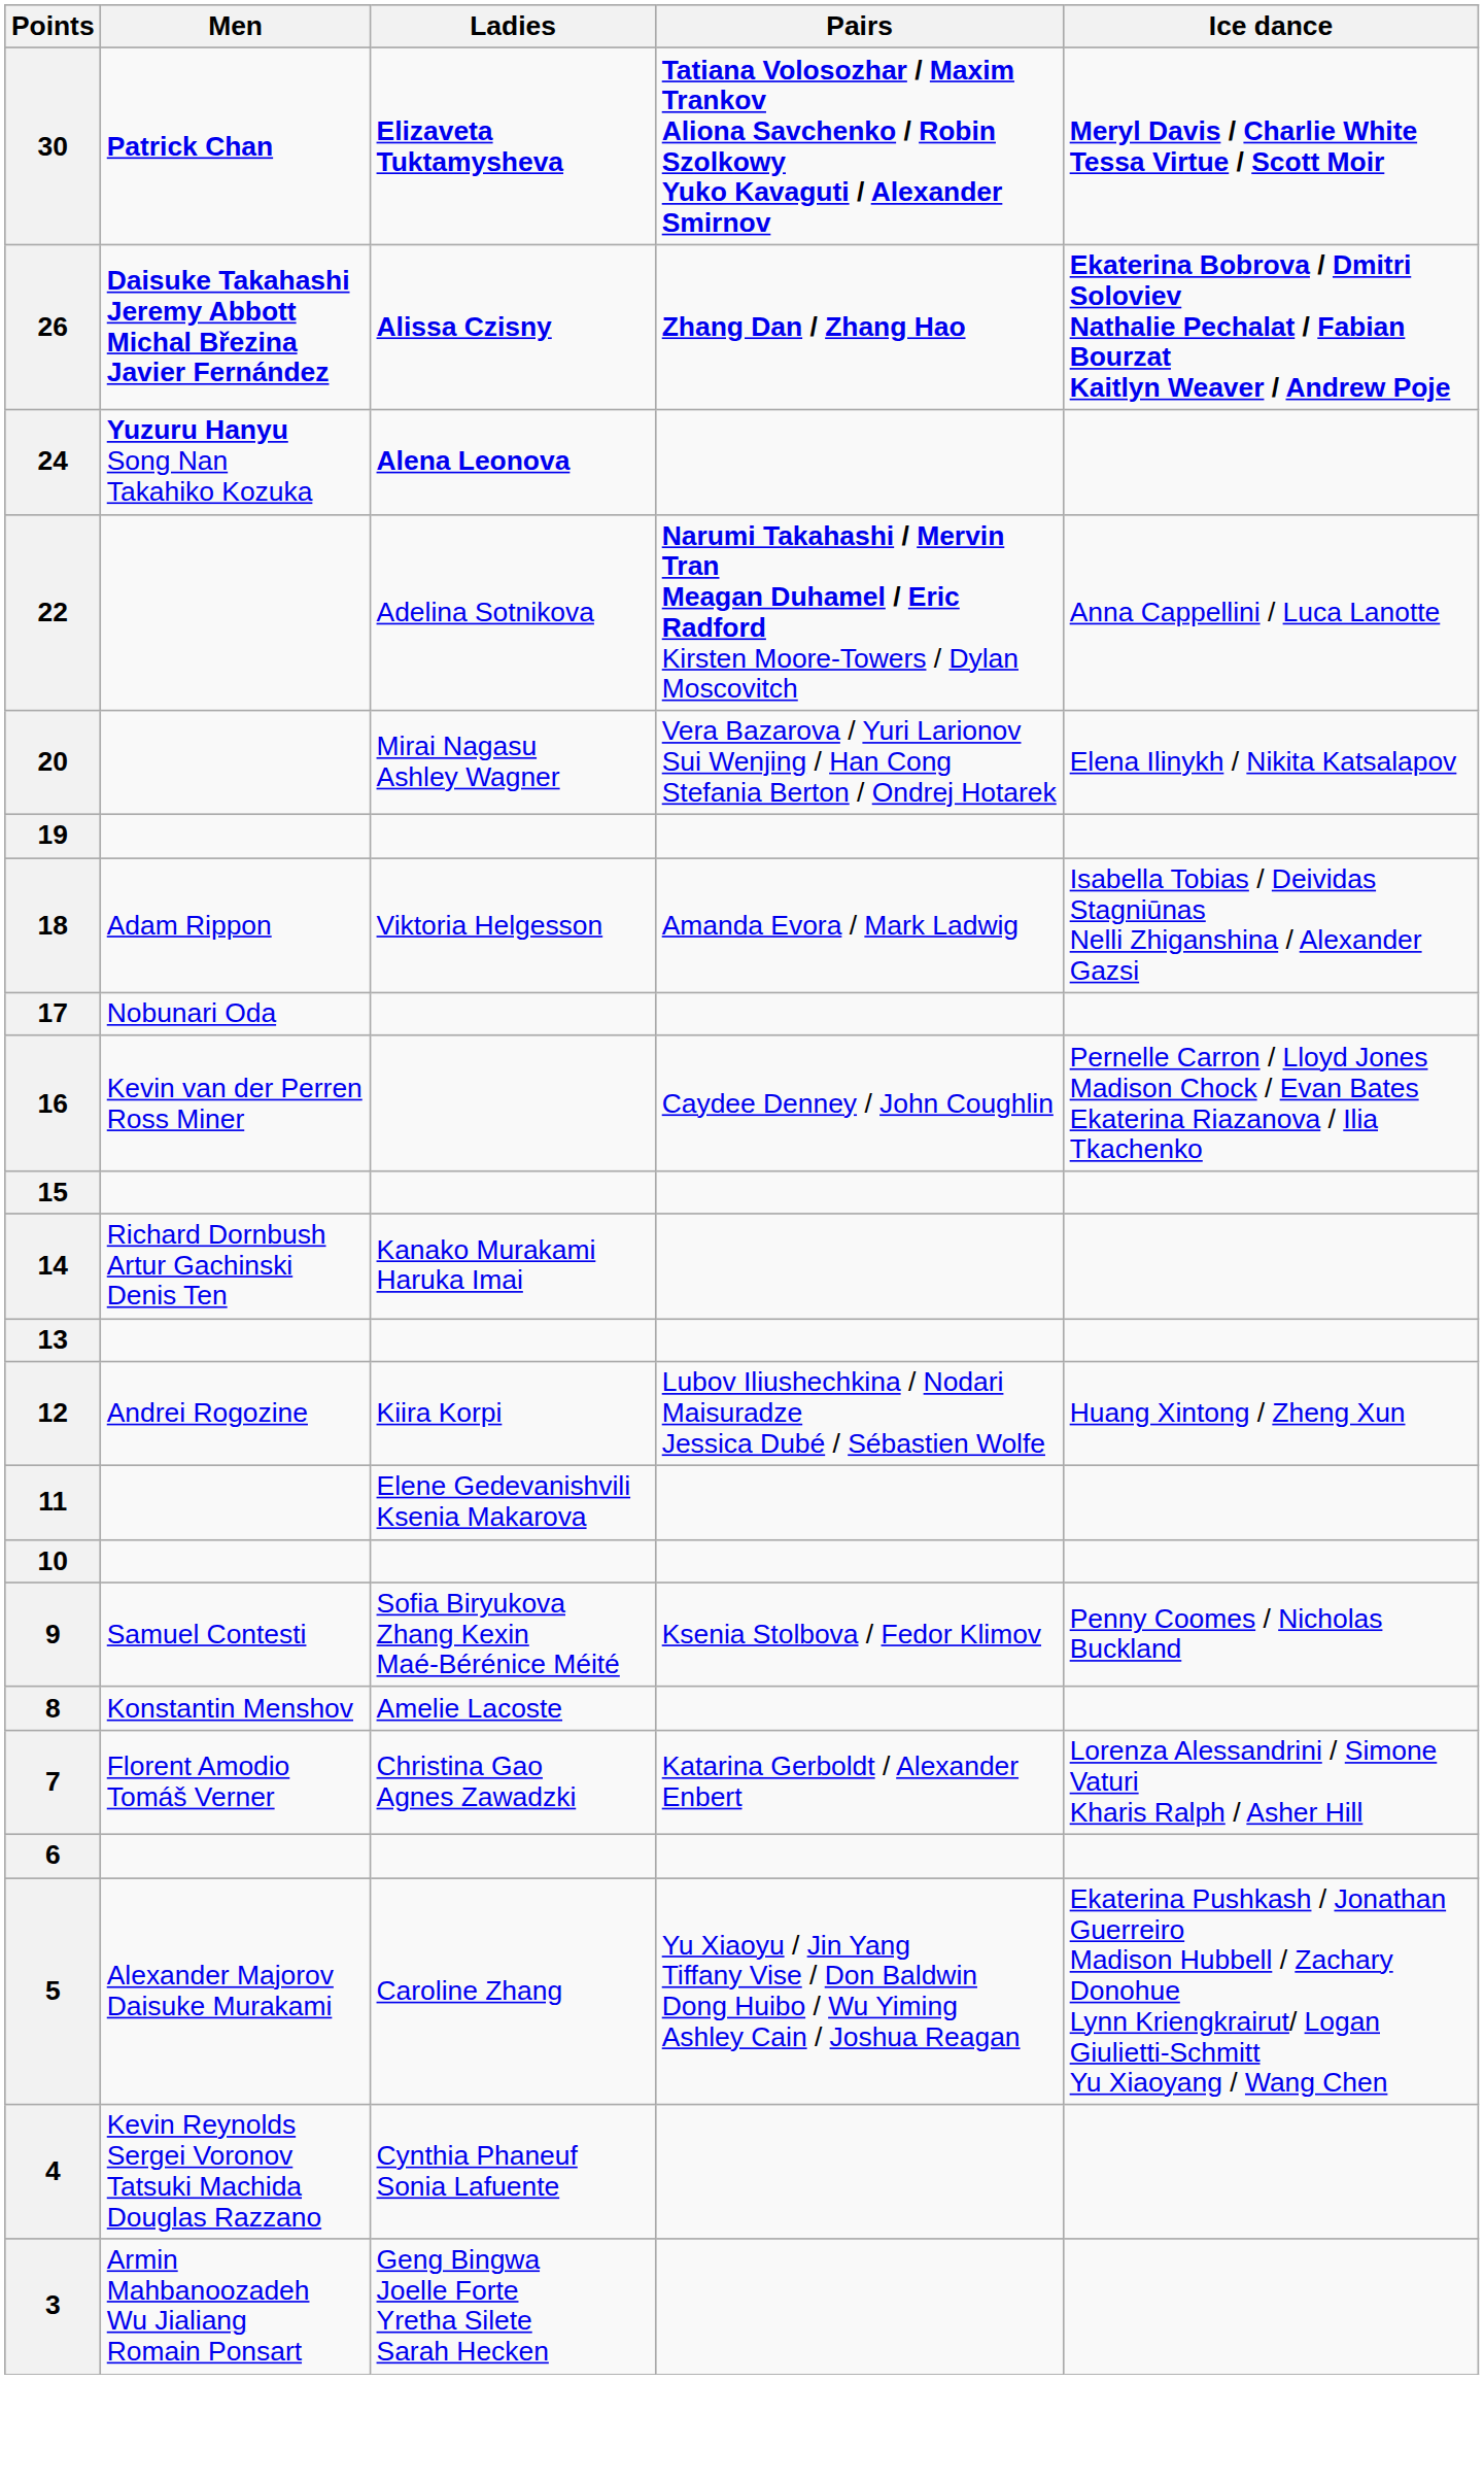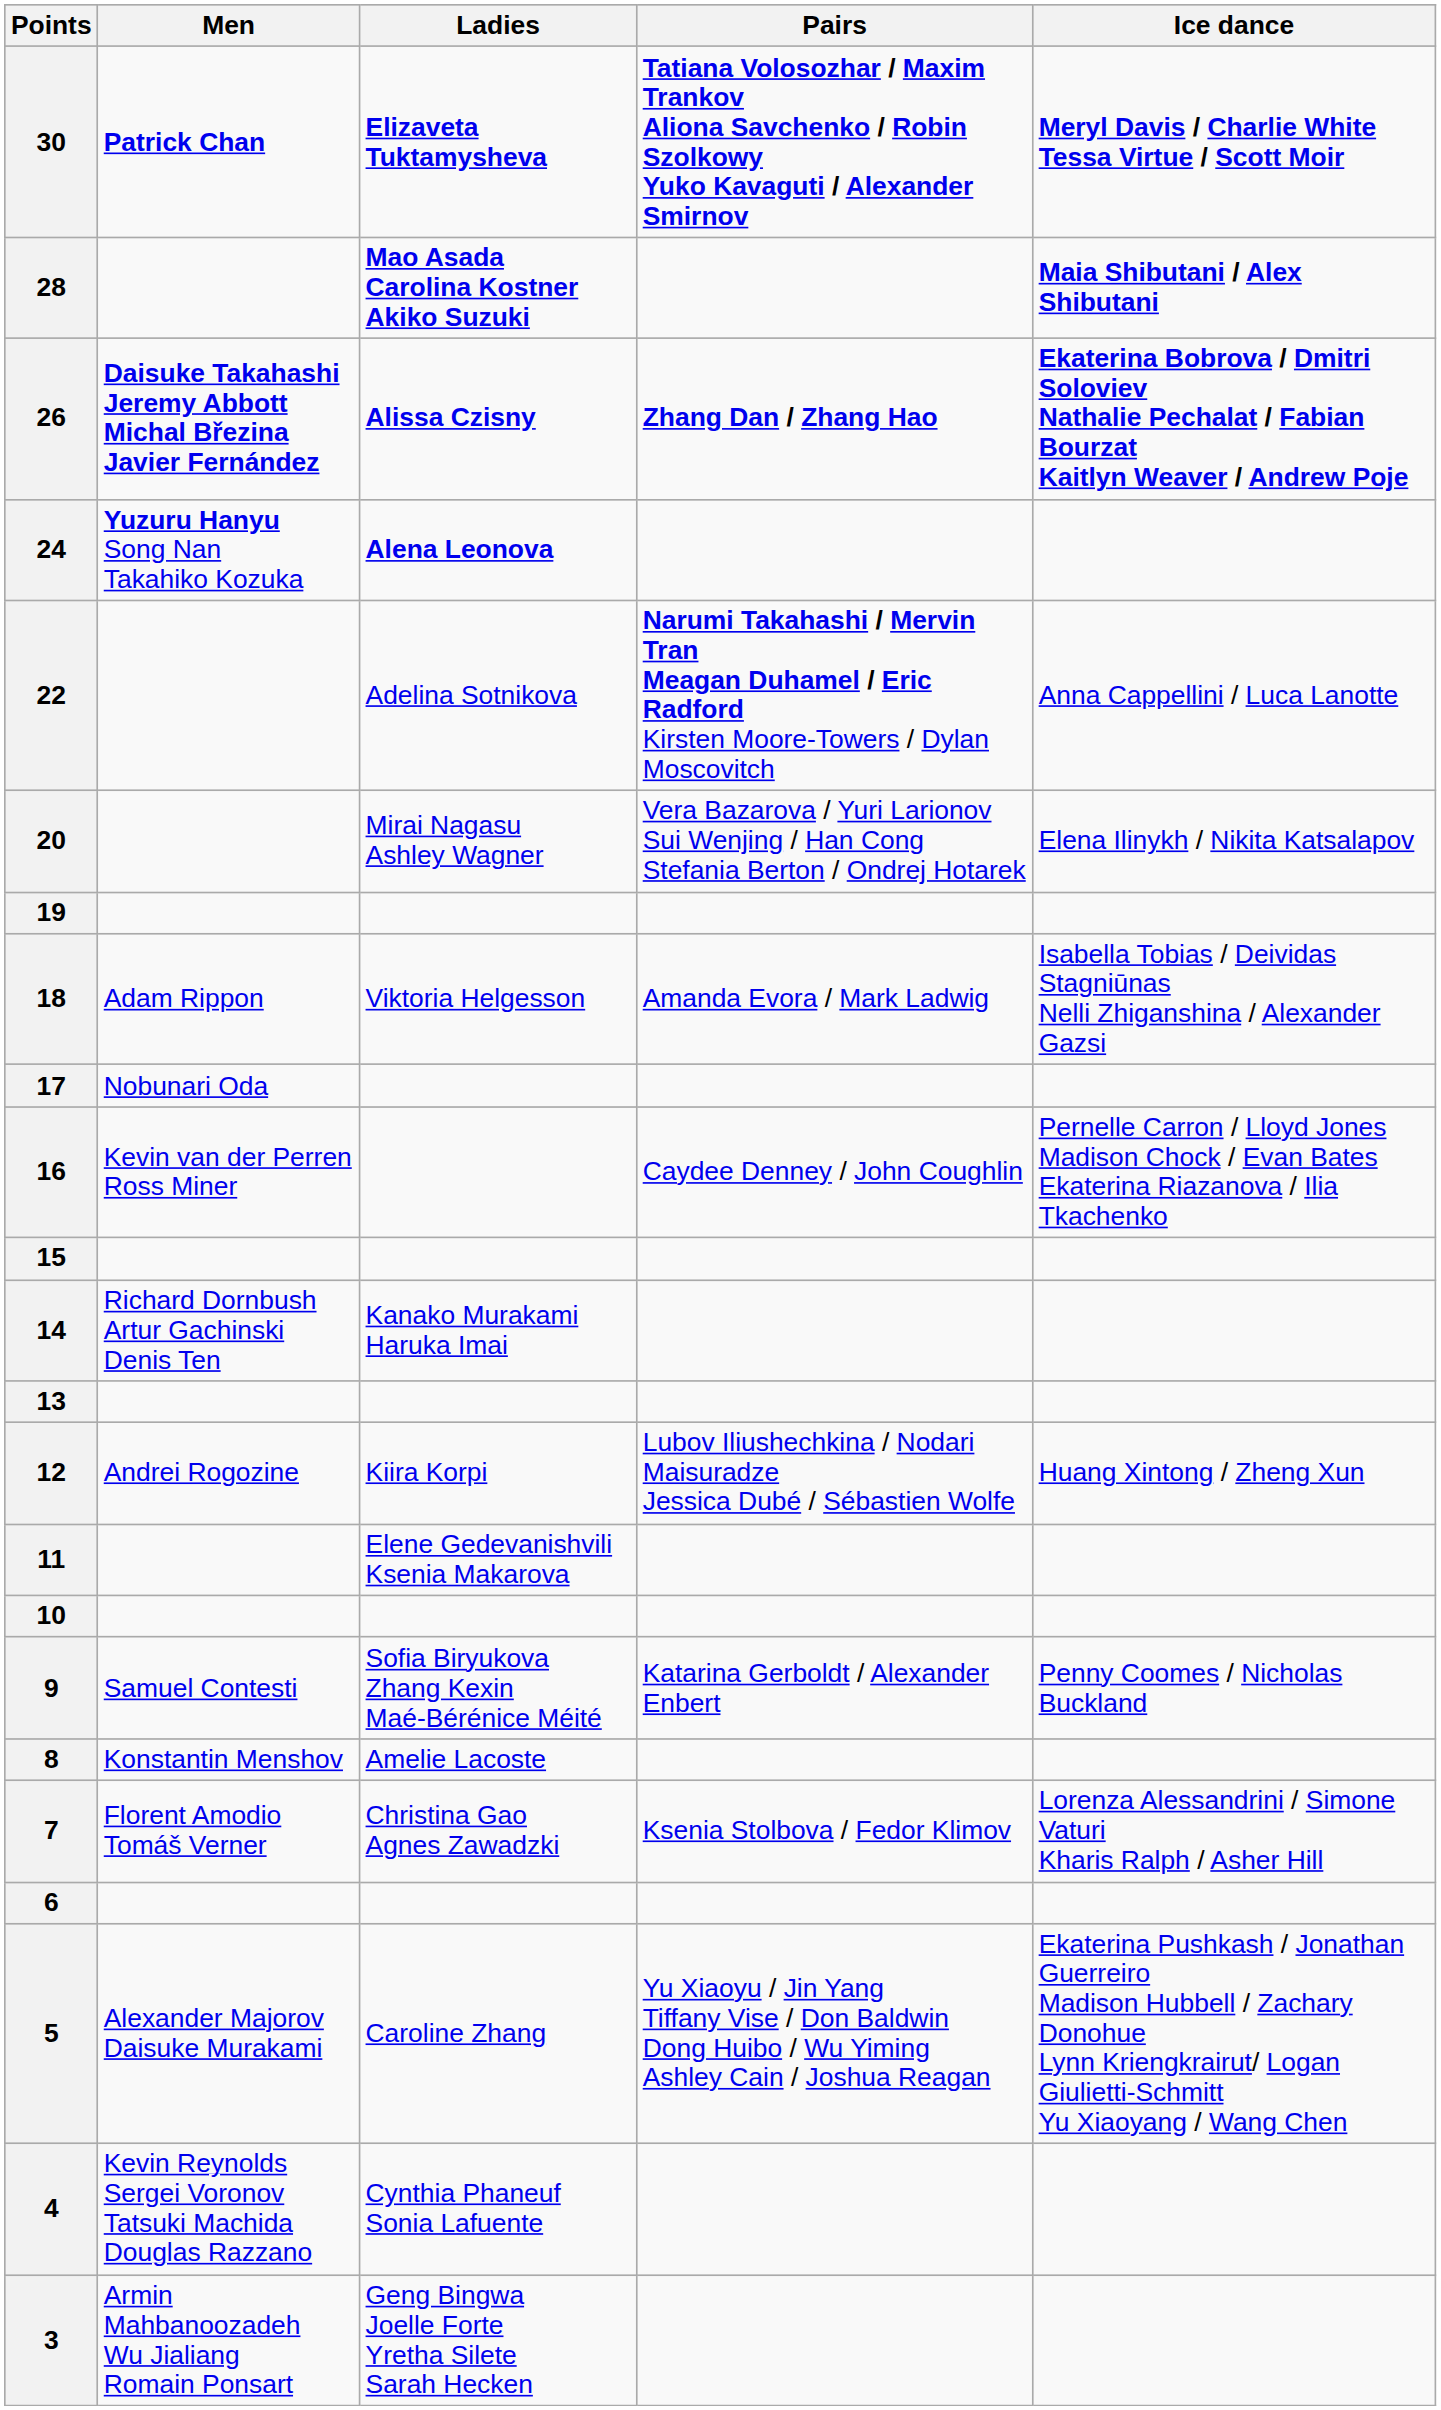 <table class="wikitable">
 <tr>
 <th>Points</th>
 <th>Men</th>
 <th>Ladies</th>
 <th>Pairs</th>
 <th>Ice dance</th>
 </tr>
 <tr>
 <th>30</th>
 <td> <strong><a href='#'>Patrick Chan</a></strong></td>
 <td> <strong><a href='#'>Elizaveta Tuktamysheva</a></strong></td>
 <td> <strong><a href='#'>Tatiana Volosozhar</a> / <a href='#'>Maxim Trankov</a></strong> <br>  <strong><a href='#'>Aliona Savchenko</a> / <a href='#'>Robin Szolkowy</a></strong> <br>  <strong><a href='#'>Yuko Kavaguti</a> / <a href='#'>Alexander Smirnov</a></strong></td>
 <td> <strong><a href='#'>Meryl Davis</a> / <a href='#'>Charlie White</a></strong> <br>  <strong><a href='#'>Tessa Virtue</a> / <a href='#'>Scott Moir</a></strong></td>
+</tr>
+<tr>
+<th>28</th>
+<td></td>
+<td> <strong><a href='#'>Mao Asada</a></strong> <br>  <strong><a href='#'>Carolina Kostner</a></strong> <br>  <strong><a href='#'>Akiko Suzuki</a></strong></td>
+<td></td>
+<td> <strong><a href='#'>Maia Shibutani</a> / <a href='#'>Alex Shibutani</a></strong></td>
 </tr>
 <tr>
 <th>26</th>
 <td> <strong><a href='#'>Daisuke Takahashi</a></strong> <br>  <strong><a href='#'>Jeremy Abbott</a></strong> <br>  <strong><a href='#'>Michal Březina</a></strong> <br>  <strong><a href='#'>Javier Fernández</a></strong></td>
 <td> <strong><a href='#'>Alissa Czisny</a></strong></td>
 <td> <strong><a href='#'>Zhang Dan</a> / <a href='#'>Zhang Hao</a></strong></td>
 <td> <strong><a href='#'>Ekaterina Bobrova</a> / <a href='#'>Dmitri Soloviev</a></strong> <br>  <strong><a href='#'>Nathalie Pechalat</a> / <a href='#'>Fabian Bourzat</a></strong> <br>  <strong><a href='#'>Kaitlyn Weaver</a> / <a href='#'>Andrew Poje</a></strong></td>
 </tr>
 <tr>
 <th>24</th>
 <td> <strong><a href='#'>Yuzuru Hanyu</a></strong> <br>  <a href='#'>Song Nan</a> <br>  <a href='#'>Takahiko Kozuka</a></td>
 <td> <strong><a href='#'>Alena Leonova</a></strong></td>
 <td></td>
 <td></td>
 </tr>
 <tr>
 <th>22</th>
 <td></td>
 <td> <a href='#'>Adelina Sotnikova</a></td>
 <td> <strong><a href='#'>Narumi Takahashi</a> / <a href='#'>Mervin Tran</a></strong> <br>  <strong><a href='#'>Meagan Duhamel</a> / <a href='#'>Eric Radford</a></strong> <br>  <a href='#'>Kirsten Moore-Towers</a> / <a href='#'>Dylan Moscovitch</a></td>
 <td> <a href='#'>Anna Cappellini</a> / <a href='#'>Luca Lanotte</a></td>
 </tr>
 <tr>
 <th>20</th>
 <td></td>
 <td> <a href='#'>Mirai Nagasu</a> <br>  <a href='#'>Ashley Wagner</a></td>
 <td> <a href='#'>Vera Bazarova</a> / <a href='#'>Yuri Larionov</a> <br>  <a href='#'>Sui Wenjing</a> / <a href='#'>Han Cong</a> <br>  <a href='#'>Stefania Berton</a> / <a href='#'>Ondrej Hotarek</a></td>
 <td> <a href='#'>Elena Ilinykh</a> / <a href='#'>Nikita Katsalapov</a></td>
 </tr>
 <tr>
 <th>19</th>
 <td></td>
 <td></td>
 <td></td>
 <td></td>
 </tr>
 <tr>
 <th>18</th>
 <td> <a href='#'>Adam Rippon</a></td>
 <td> <a href='#'>Viktoria Helgesson</a></td>
 <td> <a href='#'>Amanda Evora</a> / <a href='#'>Mark Ladwig</a></td>
 <td> <a href='#'>Isabella Tobias</a> / <a href='#'>Deividas Stagniūnas</a> <br>  <a href='#'>Nelli Zhiganshina</a> / <a href='#'>Alexander Gazsi</a></td>
 </tr>
 <tr>
 <th>17</th>
 <td> <a href='#'>Nobunari Oda</a></td>
 <td></td>
 <td></td>
 <td></td>
 </tr>
 <tr>
 <th>16</th>
 <td> <a href='#'>Kevin van der Perren</a> <br>  <a href='#'>Ross Miner</a></td>
 <td></td>
 <td> <a href='#'>Caydee Denney</a> / <a href='#'>John Coughlin</a></td>
 <td> <a href='#'>Pernelle Carron</a> / <a href='#'>Lloyd Jones</a> <br>  <a href='#'>Madison Chock</a> / <a href='#'>Evan Bates</a> <br>  <a href='#'>Ekaterina Riazanova</a> / <a href='#'>Ilia Tkachenko</a></td>
 </tr>
 <tr>
 <th>15</th>
 <td></td>
 <td></td>
 <td></td>
 <td></td>
 </tr>
 <tr>
 <th>14</th>
 <td> <a href='#'>Richard Dornbush</a> <br>  <a href='#'>Artur Gachinski</a> <br>  <a href='#'>Denis Ten</a></td>
 <td> <a href='#'>Kanako Murakami</a> <br>  <a href='#'>Haruka Imai</a></td>
 <td></td>
 <td></td>
 </tr>
 <tr>
 <th>13</th>
 <td></td>
 <td></td>
 <td></td>
 <td></td>
 </tr>
 <tr>
 <th>12</th>
 <td> <a href='#'>Andrei Rogozine</a></td>
 <td> <a href='#'>Kiira Korpi</a></td>
 <td> <a href='#'>Lubov Iliushechkina</a> / <a href='#'>Nodari Maisuradze</a> <br>  <a href='#'>Jessica Dubé</a> / <a href='#'>Sébastien Wolfe</a></td>
 <td> <a href='#'>Huang Xintong</a> / <a href='#'>Zheng Xun</a></td>
 </tr>
 <tr>
 <th>11</th>
 <td></td>
 <td> <a href='#'>Elene Gedevanishvili</a> <br>  <a href='#'>Ksenia Makarova</a></td>
 <td></td>
 <td></td>
 </tr>
 <tr>
 <th>10</th>
 <td></td>
 <td></td>
 <td></td>
 <td></td>
 </tr>
 <tr>
 <th>9</th>
 <td> <a href='#'>Samuel Contesti</a></td>
 <td> <a href='#'>Sofia Biryukova</a> <br>  <a href='#'>Zhang Kexin</a> <br>  <a href='#'>Maé-Bérénice Méité</a></td>
-<td> <a href='#'>Ksenia Stolbova</a> / <a href='#'>Fedor Klimov</a></td>
+<td> <a href='#'>Katarina Gerboldt</a> / <a href='#'>Alexander Enbert</a></td>
 <td> <a href='#'>Penny Coomes</a> / <a href='#'>Nicholas Buckland</a></td>
 </tr>
 <tr>
 <th>8</th>
 <td> <a href='#'>Konstantin Menshov</a></td>
 <td> <a href='#'>Amelie Lacoste</a></td>
 <td></td>
 <td></td>
 </tr>
 <tr>
 <th>7</th>
 <td> <a href='#'>Florent Amodio</a> <br>  <a href='#'>Tomáš Verner</a></td>
 <td> <a href='#'>Christina Gao</a> <br>  <a href='#'>Agnes Zawadzki</a></td>
-<td> <a href='#'>Katarina Gerboldt</a> / <a href='#'>Alexander Enbert</a></td>
+<td> <a href='#'>Ksenia Stolbova</a> / <a href='#'>Fedor Klimov</a></td>
 <td> <a href='#'>Lorenza Alessandrini</a> / <a href='#'>Simone Vaturi</a> <br>  <a href='#'>Kharis Ralph</a> / <a href='#'>Asher Hill</a></td>
 </tr>
 <tr>
 <th>6</th>
 <td></td>
 <td></td>
 <td></td>
 <td></td>
 </tr>
 <tr>
 <th>5</th>
 <td> <a href='#'>Alexander Majorov</a> <br>  <a href='#'>Daisuke Murakami</a></td>
 <td> <a href='#'>Caroline Zhang</a></td>
 <td> <a href='#'>Yu Xiaoyu</a> / <a href='#'>Jin Yang</a> <br>  <a href='#'>Tiffany Vise</a> / <a href='#'>Don Baldwin</a> <br>  <a href='#'>Dong Huibo</a> / <a href='#'>Wu Yiming</a> <br>  <a href='#'>Ashley Cain</a> / <a href='#'>Joshua Reagan</a></td>
 <td> <a href='#'>Ekaterina Pushkash</a> / <a href='#'>Jonathan Guerreiro</a> <br>  <a href='#'>Madison Hubbell</a> / <a href='#'>Zachary Donohue</a> <br>  <a href='#'>Lynn Kriengkrairut</a>/ <a href='#'>Logan Giulietti-Schmitt</a> <br>  <a href='#'>Yu Xiaoyang</a> / <a href='#'>Wang Chen</a></td>
 </tr>
 <tr>
 <th>4</th>
 <td> <a href='#'>Kevin Reynolds</a> <br>  <a href='#'>Sergei Voronov</a> <br>  <a href='#'>Tatsuki Machida</a> <br>  <a href='#'>Douglas Razzano</a></td>
 <td> <a href='#'>Cynthia Phaneuf</a> <br>  <a href='#'>Sonia Lafuente</a></td>
 <td></td>
 <td></td>
 </tr>
 <tr>
 <th>3</th>
 <td> <a href='#'>Armin Mahbanoozadeh</a> <br>  <a href='#'>Wu Jialiang</a> <br>  <a href='#'>Romain Ponsart</a></td>
 <td> <a href='#'>Geng Bingwa</a> <br>  <a href='#'>Joelle Forte</a> <br>  <a href='#'>Yretha Silete</a> <br>  <a href='#'>Sarah Hecken</a></td>
 <td></td>
 <td></td>
 </tr>
 </table>
